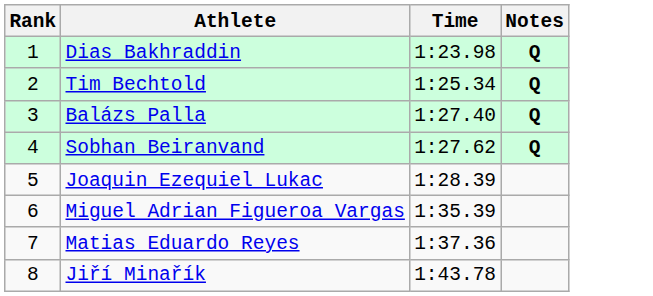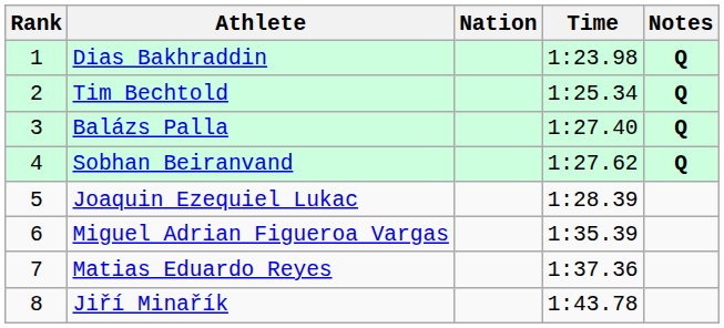 <table class="wikitable sortable" style="text-align:center;">
 <tr>
 <th>Rank</th>
 <th>Athlete</th>
+<th>Nation</th>
 <th>Time</th>
 <th>Notes</th>
 </tr>
 <tr bgcolor=ccffdd>
 <td>1</td>
 <td align=left><a href='#'>Dias Bakhraddin</a></td>
+<td align=left></td>
 <td>1:23.98</td>
 <td><strong>Q</strong></td>
 </tr>
 <tr bgcolor=ccffdd>
 <td>2</td>
 <td align=left><a href='#'>Tim Bechtold</a></td>
+<td align=left></td>
 <td>1:25.34</td>
 <td><strong>Q</strong></td>
 </tr>
 <tr bgcolor=ccffdd>
 <td>3</td>
 <td align=left><a href='#'>Balázs Palla</a></td>
+<td align=left></td>
 <td>1:27.40</td>
 <td><strong>Q</strong></td>
 </tr>
 <tr bgcolor=ccffdd>
 <td>4</td>
 <td align=left><a href='#'>Sobhan Beiranvand</a></td>
+<td align=left></td>
 <td>1:27.62</td>
 <td><strong>Q</strong></td>
 </tr>
 <tr>
 <td>5</td>
 <td align=left><a href='#'>Joaquin Ezequiel Lukac</a></td>
+<td align=left></td>
 <td>1:28.39</td>
 <td></td>
 </tr>
 <tr>
 <td>6</td>
 <td align=left><a href='#'>Miguel Adrian Figueroa Vargas</a></td>
+<td align=left></td>
 <td>1:35.39</td>
 <td></td>
 </tr>
 <tr>
 <td>7</td>
 <td align=left><a href='#'>Matias Eduardo Reyes</a></td>
+<td align=left></td>
 <td>1:37.36</td>
 <td></td>
 </tr>
 <tr>
 <td>8</td>
 <td align=left><a href='#'>Jiří Minařík</a></td>
+<td align=left></td>
 <td>1:43.78</td>
 <td></td>
 </tr>
 </table>
